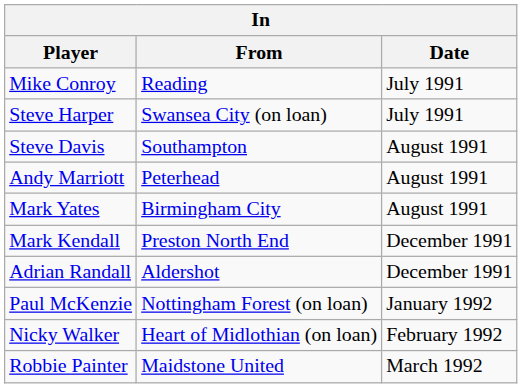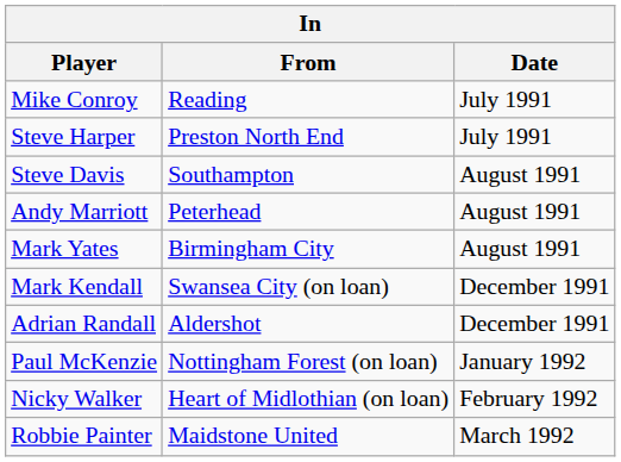 <table class="wikitable">
 <tr>
 <th colspan="4">In</th>
 </tr>
 <tr>
 <th>Player</th>
 <th>From</th>
 <th>Date</th>
 </tr>
 <tr>
 <td><a href='#'>Mike Conroy</a></td>
 <td><a href='#'>Reading</a></td>
 <td>July 1991</td>
 </tr>
 <tr>
 <td><a href='#'>Steve Harper</a></td>
-<td><a href='#'>Swansea City</a> (on loan)</td>
+<td><a href='#'>Preston North End</a></td>
 <td>July 1991</td>
 </tr>
 <tr>
 <td><a href='#'>Steve Davis</a></td>
 <td><a href='#'>Southampton</a></td>
 <td>August 1991</td>
 </tr>
 <tr>
 <td><a href='#'>Andy Marriott</a></td>
 <td><a href='#'>Peterhead</a></td>
 <td>August 1991</td>
 </tr>
 <tr>
 <td><a href='#'>Mark Yates</a></td>
 <td><a href='#'>Birmingham City</a></td>
 <td>August 1991</td>
 </tr>
 <tr>
 <td><a href='#'>Mark Kendall</a></td>
-<td><a href='#'>Preston North End</a></td>
+<td><a href='#'>Swansea City</a> (on loan)</td>
 <td>December 1991</td>
 </tr>
 <tr>
 <td><a href='#'>Adrian Randall</a></td>
 <td><a href='#'>Aldershot</a></td>
 <td>December 1991</td>
 </tr>
 <tr>
 <td><a href='#'>Paul McKenzie</a></td>
 <td><a href='#'>Nottingham Forest</a> (on loan)</td>
 <td>January 1992</td>
 </tr>
 <tr>
 <td><a href='#'>Nicky Walker</a></td>
 <td><a href='#'>Heart of Midlothian</a> (on loan)</td>
 <td>February 1992</td>
 </tr>
 <tr>
 <td><a href='#'>Robbie Painter</a></td>
 <td><a href='#'>Maidstone United</a></td>
 <td>March 1992</td>
 </tr>
 </table>
